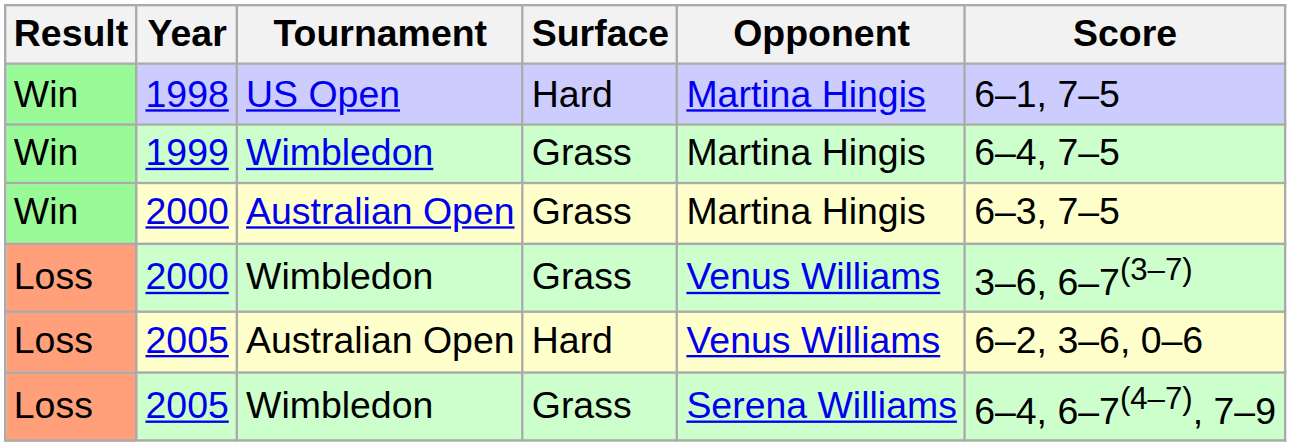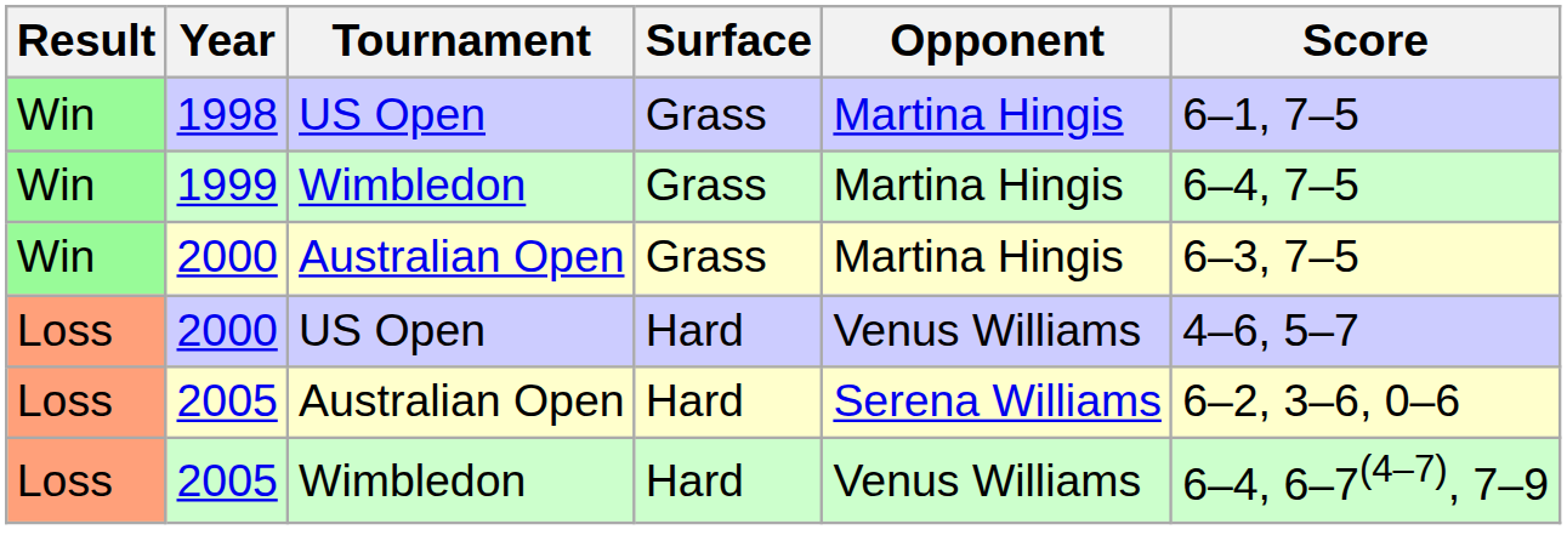 <table class="sortable wikitable">
 <tr>
 <th>Result</th>
 <th>Year</th>
 <th>Tournament</th>
 <th>Surface</th>
 <th>Opponent</th>
 <th class=unsortable>Score</th>
 </tr>
 <tr style=background:#ccccff>
 <td style=background:#98fb98>Win</td>
 <td><a href='#'>1998</a></td>
 <td><a href='#'>US Open</a></td>
-<td>Hard</td>
+<td>Grass</td>
 <td> <a href='#'>Martina Hingis</a></td>
 <td>6–1, 7–5</td>
 </tr>
 <tr style=background:#ccffcc>
 <td style=background:#98fb98>Win</td>
 <td><a href='#'>1999</a></td>
 <td><a href='#'>Wimbledon</a></td>
 <td>Grass</td>
 <td> Martina Hingis</td>
 <td>6–4, 7–5</td>
 </tr>
 <tr style=background:#ffffcc>
 <td style=background:#98fb98>Win</td>
 <td><a href='#'>2000</a></td>
 <td><a href='#'>Australian Open</a></td>
 <td>Grass</td>
 <td> Martina Hingis</td>
 <td>6–3, 7–5</td>
 </tr>
-<tr style=background:#ccffcc>
+<tr style=background:#ccccff>
 <td style=background:#ffa07a>Loss</td>
 <td><a href='#'>2000</a></td>
-<td>Wimbledon</td>
-<td>Grass</td>
-<td> <a href='#'>Venus Williams</a></td>
-<td>3–6, 6–7<sup>(3–7)</sup></td>
+<td>US Open</td>
+<td>Hard</td>
+<td> Venus Williams</td>
+<td>4–6, 5–7</td>
 </tr>
 <tr style=background:#ffffcc>
 <td style=background:#ffa07a>Loss</td>
 <td><a href='#'>2005</a></td>
 <td>Australian Open</td>
 <td>Hard</td>
-<td> <a href='#'>Venus Williams</a></td>
+<td> <a href='#'>Serena Williams</a></td>
 <td>6–2, 3–6, 0–6</td>
 </tr>
 <tr style=background:#ccffcc>
 <td style=background:#ffa07a>Loss</td>
 <td><a href='#'>2005</a></td>
 <td>Wimbledon</td>
-<td>Grass</td>
-<td> <a href='#'>Serena Williams</a></td>
+<td>Hard</td>
+<td> Venus Williams</td>
 <td>6–4, 6–7<sup>(4–7)</sup>, 7–9</td>
 </tr>
 </table>
